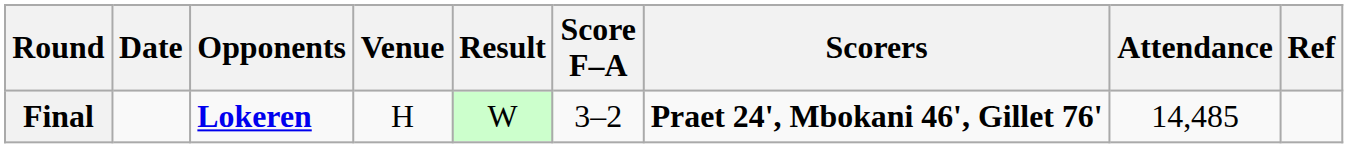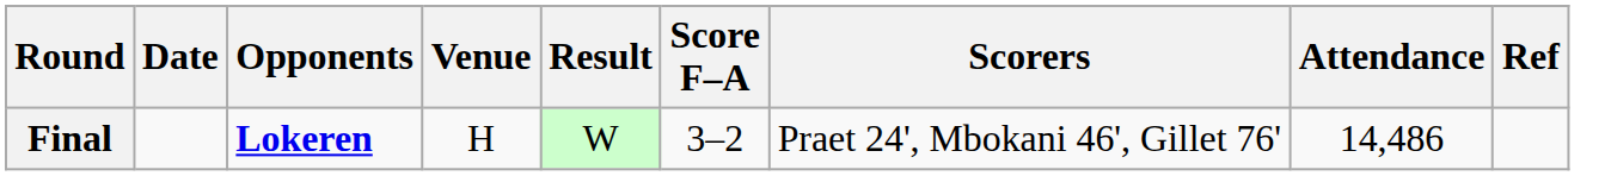 <table class="wikitable plainrowheaders" style="text-align:center">
 <tr>
 <th scope="col">Round</th>
 <th scope="col">Date</th>
 <th scope="col">Opponents</th>
 <th scope="col">Venue</th>
 <th scope="col">Result</th>
 <th scope="col">Score<br>F–A</th>
 <th scope="col" class="unsortable">Scorers</th>
 <th scope="col">Attendance</th>
 <th scope="col" class="unsortable">Ref</th>
 </tr>
 <tr>
 <th scope="row">Final</th>
 <td align="left"></td>
 <td align="left"><strong><a href='#'>Lokeren</a></strong></td>
 <td>H</td>
 <td style="background-color:#CCFFCC">W</td>
 <td>3–2</td>
-<td align="left"><strong>Praet 24', Mbokani 46', Gillet 76'</strong></td>
-<td>14,485</td>
+<td align="left">Praet 24', Mbokani 46', Gillet 76'</td>
+<td>14,486</td>
 <td></td>
 </tr>
 </table>
